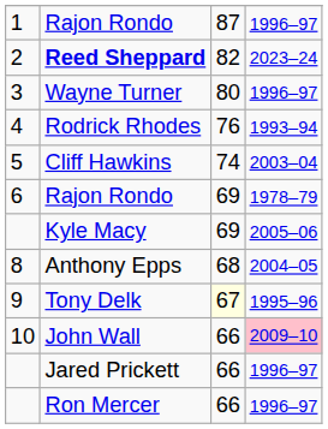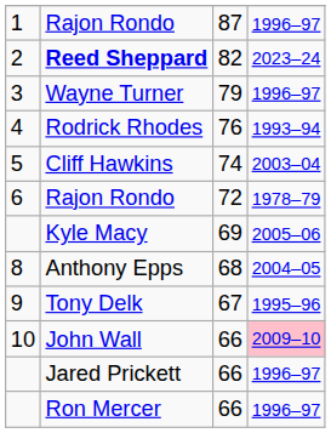 <table class="wikitable">
 <tr>
 </tr>
 <tr>
 <td>1</td>
 <td><a href='#'>Rajon Rondo</a></td>
 <td>87</td>
 <td style="font-size:80%;"><a href='#'>1996–97</a></td>
 </tr>
 <tr>
 <td>2</td>
 <td><strong><a href='#'>Reed Sheppard</a></strong></td>
 <td>82</td>
 <td style="font-size:80%;"><a href='#'>2023–24</a></td>
 </tr>
 <tr>
 <td>3</td>
 <td><a href='#'>Wayne Turner</a></td>
-<td>80</td>
+<td>79</td>
 <td style="font-size:80%;"><a href='#'>1996–97</a></td>
 </tr>
 <tr>
 <td>4</td>
 <td><a href='#'>Rodrick Rhodes</a></td>
 <td>76</td>
 <td style="font-size:80%;"><a href='#'>1993–94</a></td>
 </tr>
 <tr>
 <td>5</td>
 <td><a href='#'>Cliff Hawkins</a></td>
 <td>74</td>
 <td style="font-size:80%;"><a href='#'>2003–04</a></td>
 </tr>
 <tr>
 <td>6</td>
 <td><a href='#'>Rajon Rondo</a></td>
-<td>69</td>
+<td>72</td>
 <td style="font-size:80%;"><a href='#'>1978–79</a></td>
 </tr>
 <tr>
 <td></td>
 <td><a href='#'>Kyle Macy</a></td>
 <td>69</td>
 <td style="font-size:80%;"><a href='#'>2005–06</a></td>
 </tr>
 <tr>
 <td>8</td>
 <td>Anthony Epps</td>
 <td>68</td>
 <td style="font-size:80%;"><a href='#'>2004–05</a></td>
 </tr>
 <tr>
 <td>9</td>
 <td><a href='#'>Tony Delk</a></td>
-<td style="background: lightyellow;">67</td>
+<td>67</td>
 <td style="font-size:80%;"><a href='#'>1995–96</a></td>
 </tr>
 <tr>
 <td>10</td>
 <td><a href='#'>John Wall</a></td>
 <td>66</td>
 <td style="background: pink; font-size:80%;"><a href='#'>2009–10</a></td>
 </tr>
 <tr>
 <td></td>
 <td>Jared Prickett</td>
 <td>66</td>
 <td style="font-size:80%;"><a href='#'>1996–97</a></td>
 </tr>
 <tr>
 <td></td>
 <td><a href='#'>Ron Mercer</a></td>
 <td>66</td>
 <td style="font-size:80%;"><a href='#'>1996–97</a></td>
 </tr>
 </table>
